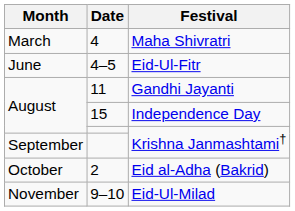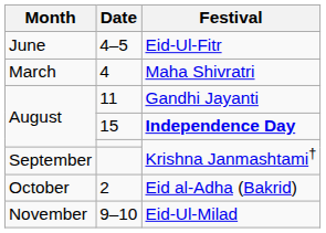 <table class="wikitable">
 <tr>
 <th>Month</th>
 <th>Date</th>
 <th>Festival</th>
 </tr>
 <tr>
+<td>June</td>
+<td>4–5</td>
+<td><a href='#'>Eid-Ul-Fitr</a></td>
+</tr>
+<tr>
 <td>March</td>
 <td>4</td>
 <td><a href='#'>Maha Shivratri</a></td>
-</tr>
-<tr>
-<td>June</td>
-<td>4–5</td>
-<td><a href='#'>Eid-Ul-Fitr</a></td>
 </tr>
 <tr>
 <td rowspan="3">August</td>
 <td>11</td>
 <td><a href='#'>Gandhi Jayanti</a></td>
 </tr>
 <tr>
 <td>15</td>
-<td><a href='#'>Independence Day</a></td>
+<td><strong><a href='#'>Independence Day</a></strong></td>
 </tr>
 <tr>
 <td></td>
 <td rowspan="2"><a href='#'>Krishna Janmashtami</a><sup>†</sup></td>
 </tr>
 <tr>
 <td>September</td>
 <td></td>
 </tr>
 <tr>
 <td>October</td>
 <td>2</td>
 <td><a href='#'>Eid al-Adha</a> (<a href='#'>Bakrid</a>)</td>
 </tr>
 <tr>
 <td>November</td>
 <td>9–10</td>
 <td><a href='#'>Eid-Ul-Milad</a></td>
 </tr>
 </table>
